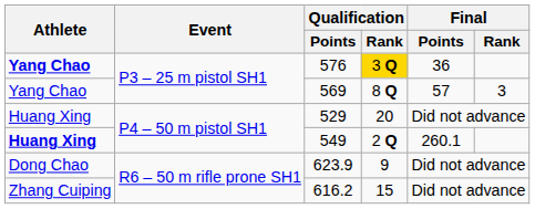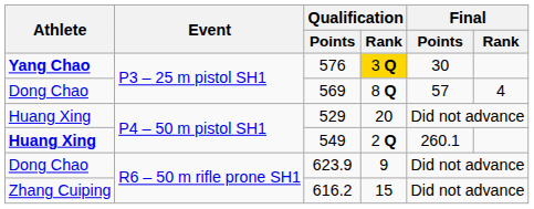 <table class="wikitable" style="font-size:90%">
 <tr>
 <th rowspan="2">Athlete</th>
 <th rowspan="2">Event</th>
 <th colspan="2">Qualification</th>
 <th colspan="2">Final</th>
 </tr>
 <tr style="font-size:95%">
 <th>Points</th>
 <th>Rank</th>
 <th>Points</th>
 <th>Rank</th>
 </tr>
 <tr align=center>
 <td align=left><strong><a href='#'>Yang Chao</a></strong></td>
 <td align=left rowspan=2><a href='#'>P3 – 25 m pistol SH1</a></td>
 <td>576</td>
 <td style="background: gold;">3 <strong>Q</strong></td>
-<td>36</td>
+<td>30</td>
 <td></td>
 </tr>
 <tr align=center>
-<td align=left><a href='#'>Yang Chao</a></td>
+<td align=left><a href='#'>Dong Chao</a></td>
 <td>569</td>
 <td>8 <strong>Q</strong></td>
 <td>57</td>
-<td>3</td>
+<td>4</td>
 </tr>
 <tr align=center>
 <td align=left><a href='#'>Huang Xing</a></td>
 <td align=left rowspan=2><a href='#'>P4 – 50 m pistol SH1</a></td>
 <td>529</td>
 <td>20</td>
 <td colspan=2>Did not advance</td>
 </tr>
 <tr align=center>
 <td align=left><strong><a href='#'>Huang Xing</a></strong></td>
 <td>549</td>
 <td>2 <strong>Q</strong></td>
 <td>260.1</td>
 <td></td>
 </tr>
 <tr align=center>
 <td align=left><a href='#'>Dong Chao</a></td>
 <td align=left rowspan=2><a href='#'>R6 – 50 m rifle prone SH1</a></td>
 <td>623.9</td>
 <td>9</td>
 <td colspan=2>Did not advance</td>
 </tr>
 <tr align=center>
 <td align=left><a href='#'>Zhang Cuiping</a></td>
 <td>616.2</td>
 <td>15</td>
 <td colspan=2>Did not advance</td>
 </tr>
 </table>
